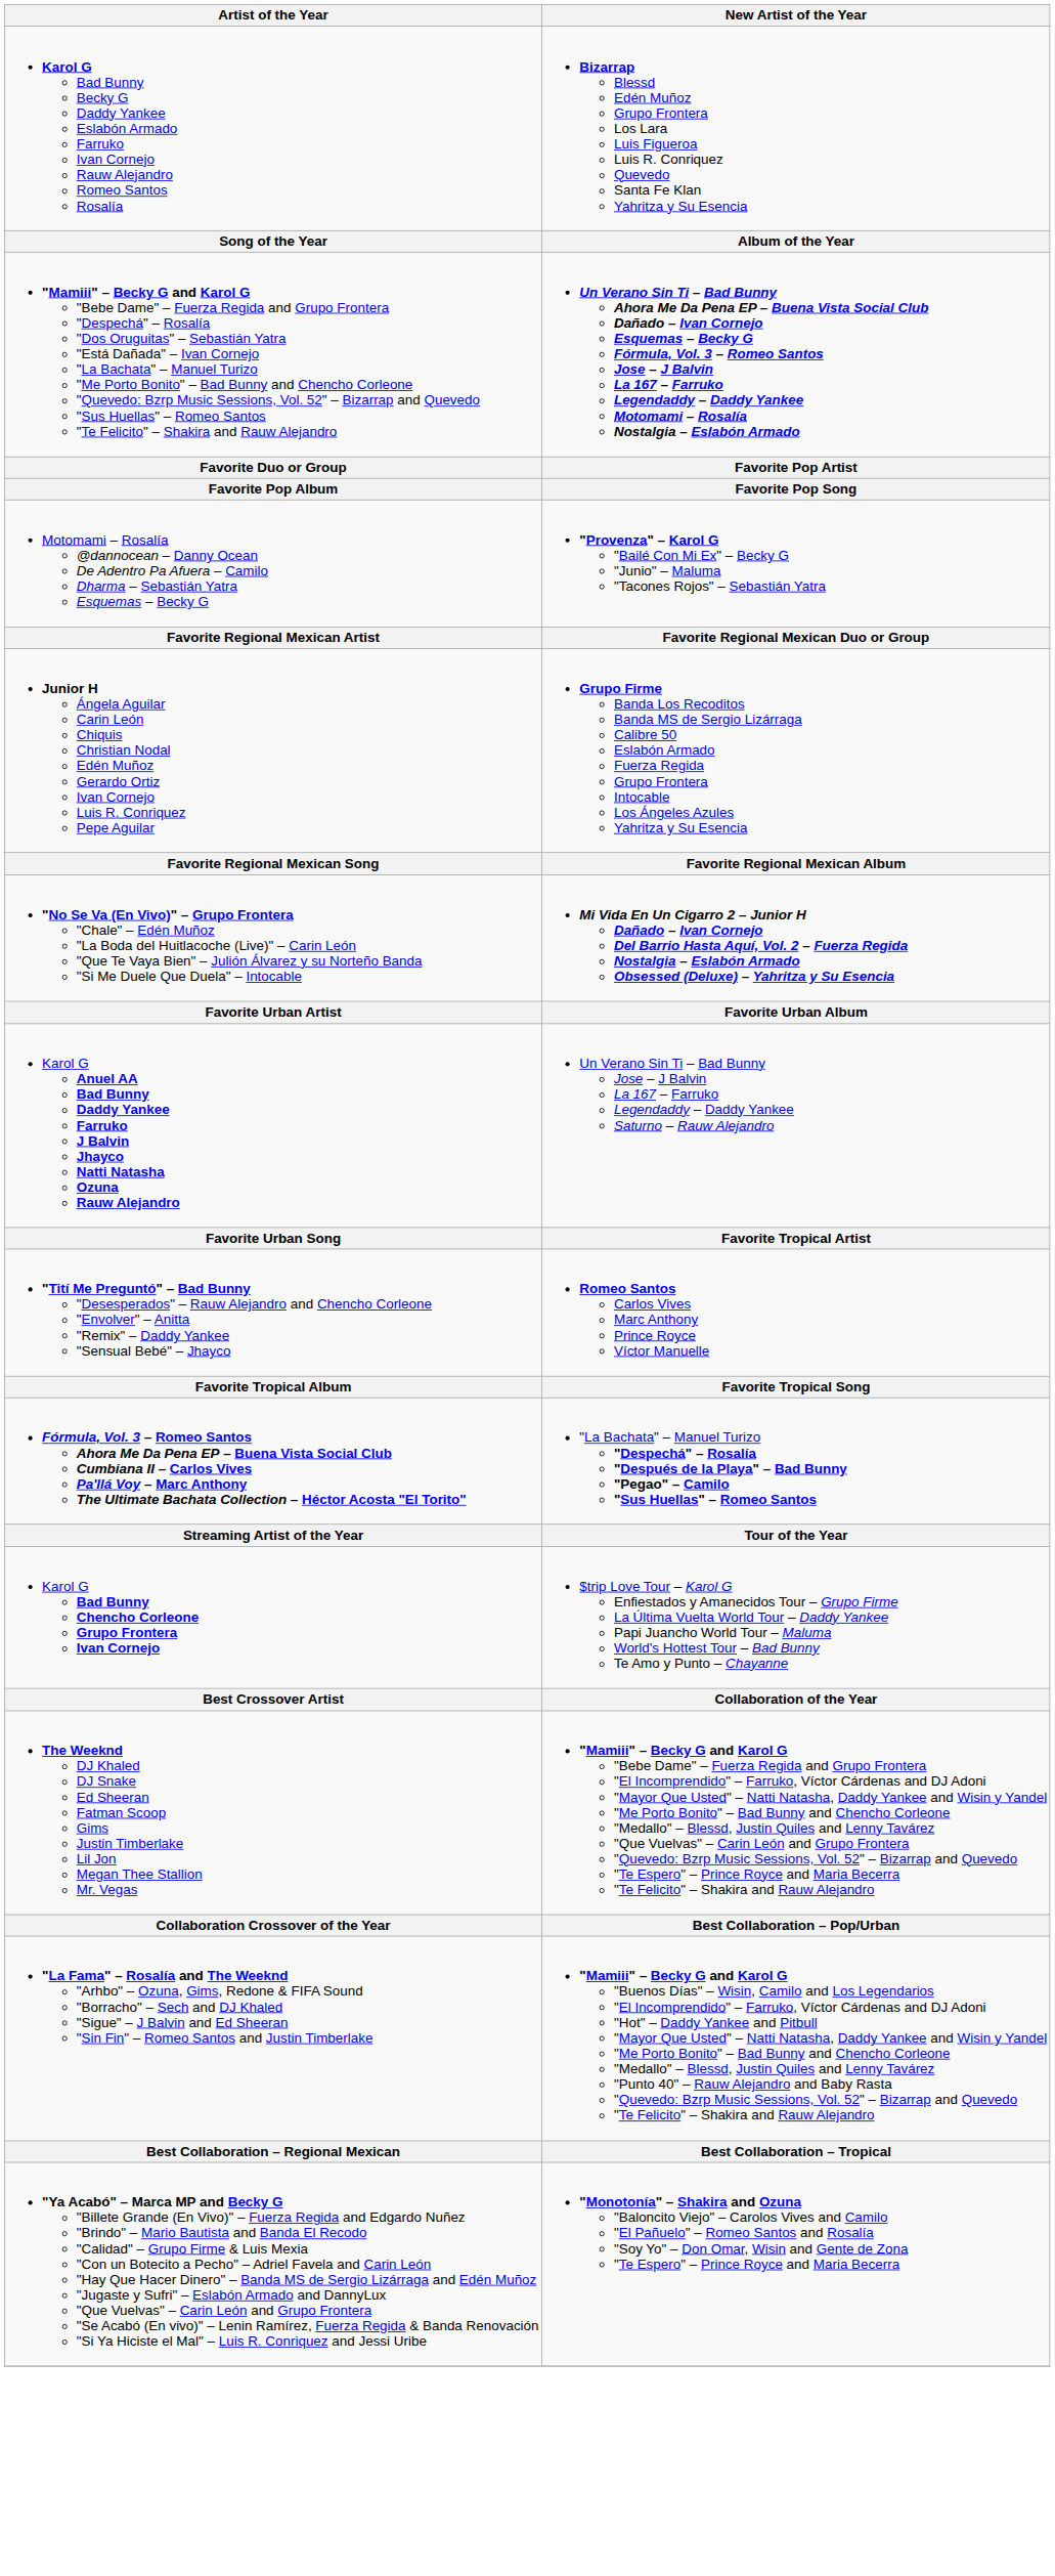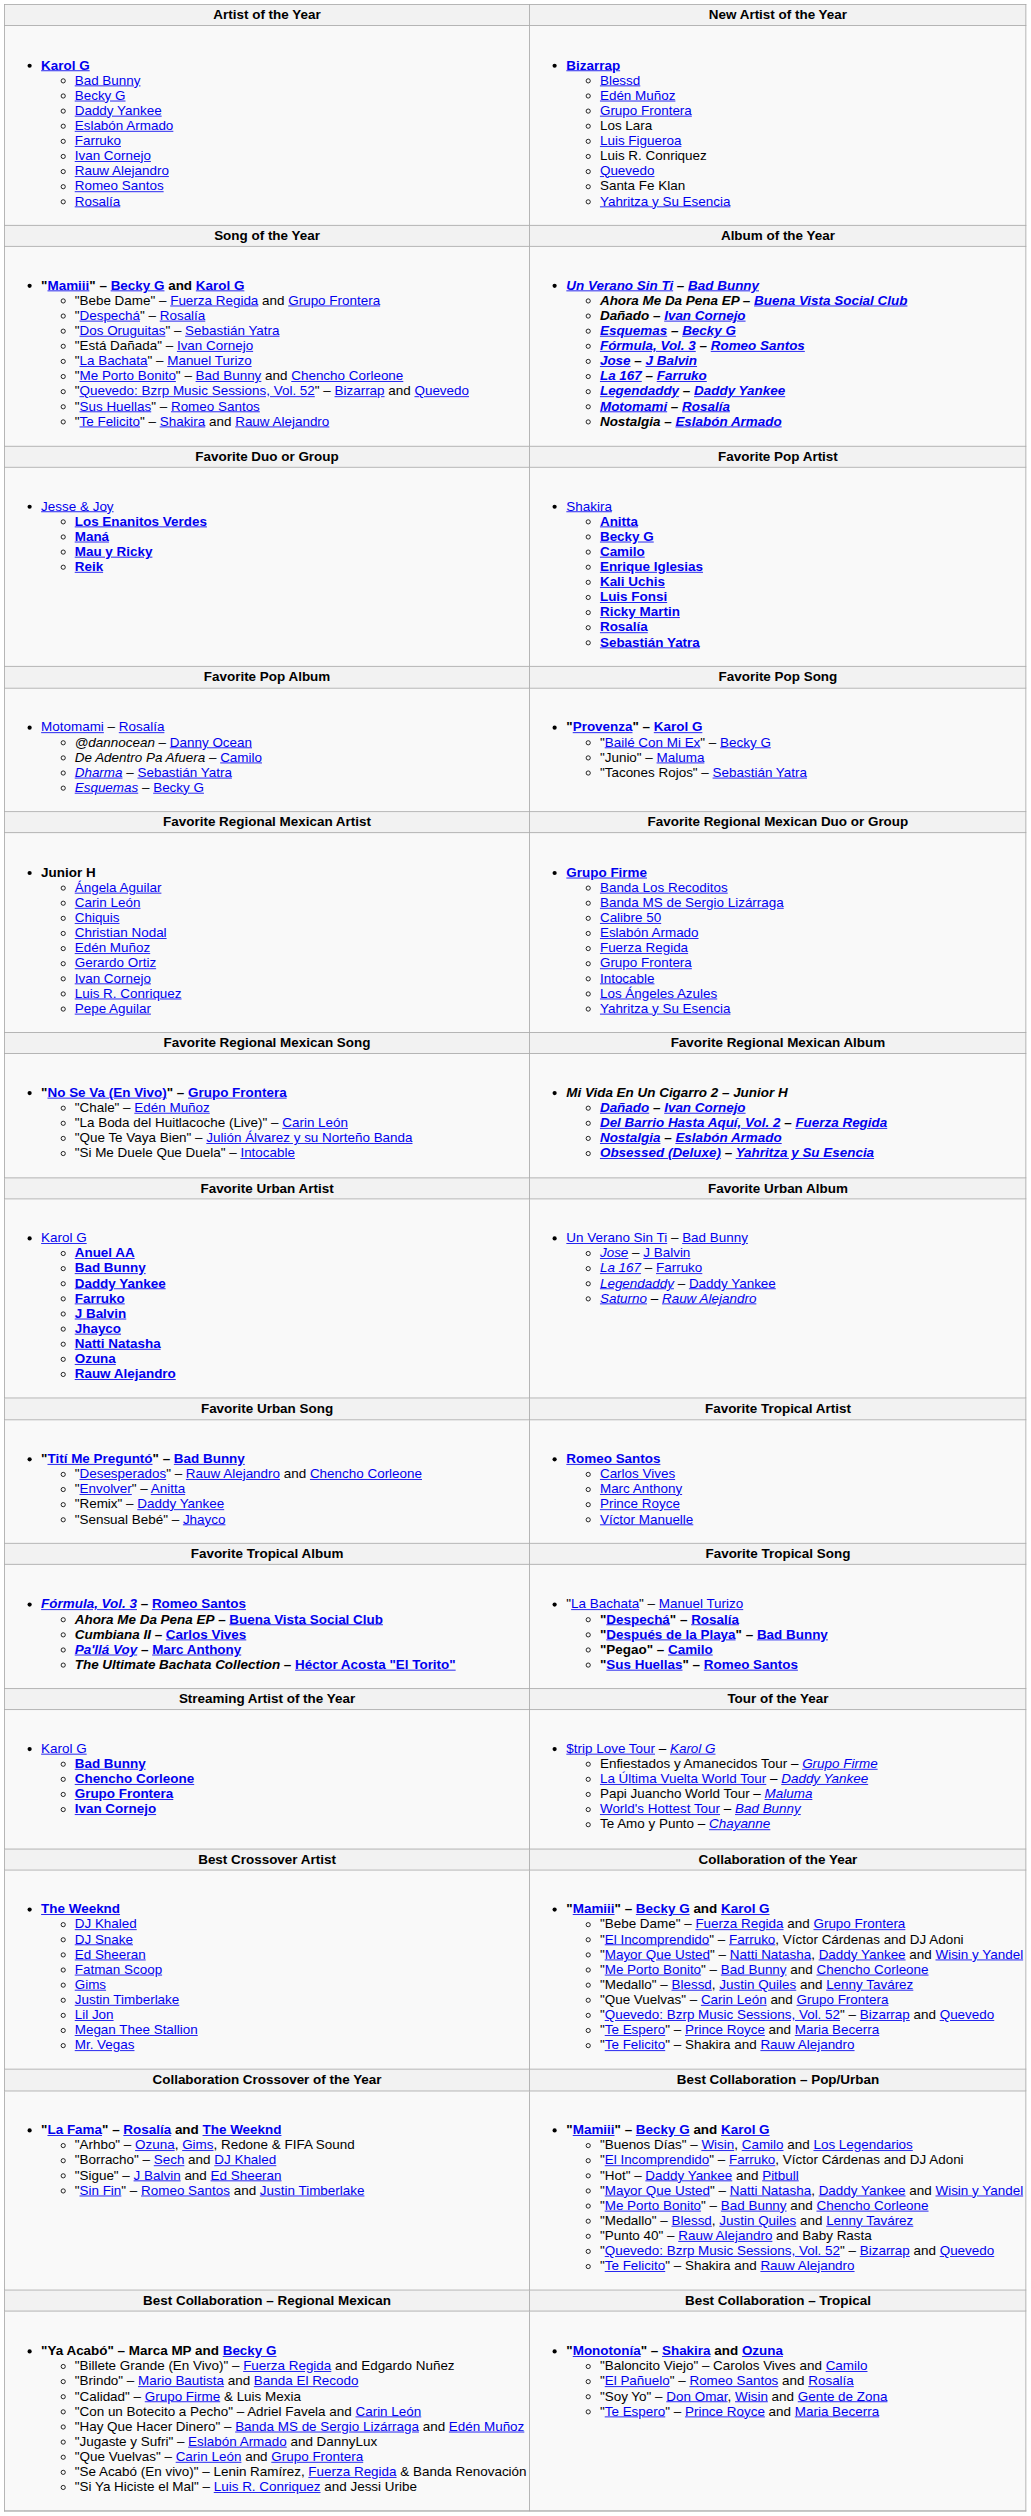 <table class="wikitable" style="width=">
 <tr>
 <th style="width=">Artist of the Year</th>
 <th style="width=">New Artist of the Year</th>
 </tr>
 <tr>
 <td valign="top"><br><ul><li><strong><a href='#'>Karol G</a></strong><ul><li><a href='#'>Bad Bunny</a></li><li><a href='#'>Becky G</a></li><li><a href='#'>Daddy Yankee</a></li><li><a href='#'>Eslabón Armado</a></li><li><a href='#'>Farruko</a></li><li><a href='#'>Ivan Cornejo</a></li><li><a href='#'>Rauw Alejandro</a></li><li><a href='#'>Romeo Santos</a></li><li><a href='#'>Rosalía</a></li></ul></li></ul></td>
 <td valign="top"><br><ul><li><strong><a href='#'>Bizarrap</a></strong><ul><li><a href='#'>Blessd</a></li><li><a href='#'>Edén Muñoz</a></li><li><a href='#'>Grupo Frontera</a></li><li>Los Lara</li><li><a href='#'>Luis Figueroa</a></li><li>Luis R. Conriquez</li><li><a href='#'>Quevedo</a></li><li>Santa Fe Klan</li><li><a href='#'>Yahritza y Su Esencia</a></li></ul></li></ul></td>
 </tr>
 <tr>
 <th style="width=">Song of the Year</th>
 <th style="width=">Album of the Year</th>
 </tr>
 <tr>
 <td valign="top"><br><ul><li><strong>"<a href='#'>Mamiii</a>" – <a href='#'>Becky G</a> and <a href='#'>Karol G</a></strong><ul><li>"Bebe Dame" – <a href='#'>Fuerza Regida</a> and <a href='#'>Grupo Frontera</a></li><li>"<a href='#'>Despechá</a>" – <a href='#'>Rosalía</a></li><li>"<a href='#'>Dos Oruguitas</a>" – <a href='#'>Sebastián Yatra</a></li><li>"Está Dañada" – <a href='#'>Ivan Cornejo</a></li><li>"<a href='#'>La Bachata</a>" – <a href='#'>Manuel Turizo</a></li><li>"<a href='#'>Me Porto Bonito</a>" – <a href='#'>Bad Bunny</a> and <a href='#'>Chencho Corleone</a></li><li>"<a href='#'>Quevedo: Bzrp Music Sessions, Vol. 52</a>" – <a href='#'>Bizarrap</a> and <a href='#'>Quevedo</a></li><li>"<a href='#'>Sus Huellas</a>" – <a href='#'>Romeo Santos</a></li><li>"<a href='#'>Te Felicito</a>" – <a href='#'>Shakira</a> and <a href='#'>Rauw Alejandro</a></li></ul></li></ul></td>
 <td valign="top"><br><ul><li><strong><em><a href='#'>Un Verano Sin Ti</a><em> – <a href='#'>Bad Bunny</a><strong><ul><li></em>Ahora Me Da Pena EP<em> – <a href='#'>Buena Vista Social Club</a></li><li></em>Dañado<em> – <a href='#'>Ivan Cornejo</a></li><li></em><a href='#'>Esquemas</a><em> – <a href='#'>Becky G</a></li><li></em><a href='#'>Fórmula, Vol. 3</a><em> – <a href='#'>Romeo Santos</a></li><li></em><a href='#'>Jose</a><em> – <a href='#'>J Balvin</a></li><li></em><a href='#'>La 167</a><em> – <a href='#'>Farruko</a></li><li></em><a href='#'>Legendaddy</a><em> – <a href='#'>Daddy Yankee</a></li><li></em><a href='#'>Motomami</a><em> – <a href='#'>Rosalía</a></li><li></em>Nostalgia<em> – <a href='#'>Eslabón Armado</a></li></ul></li></ul></td>
 </tr>
 <tr>
 <th style="width=">Favorite Duo or Group</th>
 <th style="width=">Favorite Pop Artist</th>
+</tr>
+<tr>
+<td valign="top"><br><ul><li></strong><a href='#'>Jesse & Joy</a><strong><ul><li><a href='#'>Los Enanitos Verdes</a></li><li><a href='#'>Maná</a></li><li><a href='#'>Mau y Ricky</a></li><li><a href='#'>Reik</a></li></ul></li></ul></td>
+<td valign="top"><br><ul><li></strong><a href='#'>Shakira</a><strong><ul><li><a href='#'>Anitta</a></li><li><a href='#'>Becky G</a></li><li><a href='#'>Camilo</a></li><li><a href='#'>Enrique Iglesias</a></li><li><a href='#'>Kali Uchis</a></li><li><a href='#'>Luis Fonsi</a></li><li><a href='#'>Ricky Martin</a></li><li><a href='#'>Rosalía</a></li><li><a href='#'>Sebastián Yatra</a></li></ul></li></ul></td>
 </tr>
 <tr>
 <th style="width=">Favorite Pop Album</th>
 <th style="width=">Favorite Pop Song</th>
 </tr>
 <tr>
 <td valign="top"><br><ul><li></em></strong><a href='#'>Motomami</a></em> – <a href='#'>Rosalía</a></strong><ul><li><em>@dannocean</em> – <a href='#'>Danny Ocean</a></li><li><em>De Adentro Pa Afuera</em> – <a href='#'>Camilo</a></li><li><em><a href='#'>Dharma</a></em> – <a href='#'>Sebastián Yatra</a></li><li><em><a href='#'>Esquemas</a></em> – <a href='#'>Becky G</a></li></ul></li></ul></td>
 <td valign="top"><br><ul><li><strong>"<a href='#'>Provenza</a>" – <a href='#'>Karol G</a></strong><ul><li>"<a href='#'>Bailé Con Mi Ex</a>" – <a href='#'>Becky G</a></li><li>"Junio" – <a href='#'>Maluma</a></li><li>"Tacones Rojos" – <a href='#'>Sebastián Yatra</a></li></ul></li></ul></td>
 </tr>
 <tr>
 <th style="width=">Favorite Regional Mexican Artist</th>
 <th style="width=">Favorite Regional Mexican Duo or Group</th>
 </tr>
 <tr>
 <td valign="top"><br><ul><li><strong>Junior H</strong><ul><li><a href='#'>Ángela Aguilar</a></li><li><a href='#'>Carin León</a></li><li><a href='#'>Chiquis</a></li><li><a href='#'>Christian Nodal</a></li><li><a href='#'>Edén Muñoz</a></li><li><a href='#'>Gerardo Ortiz</a></li><li><a href='#'>Ivan Cornejo</a></li><li><a href='#'>Luis R. Conriquez</a></li><li><a href='#'>Pepe Aguilar</a></li></ul></li></ul></td>
 <td valign="top"><br><ul><li><strong><a href='#'>Grupo Firme</a></strong><ul><li><a href='#'>Banda Los Recoditos</a></li><li><a href='#'>Banda MS de Sergio Lizárraga</a></li><li><a href='#'>Calibre 50</a></li><li><a href='#'>Eslabón Armado</a></li><li><a href='#'>Fuerza Regida</a></li><li><a href='#'>Grupo Frontera</a></li><li><a href='#'>Intocable</a></li><li><a href='#'>Los Ángeles Azules</a></li><li><a href='#'>Yahritza y Su Esencia</a></li></ul></li></ul></td>
 </tr>
 <tr>
 <th style="width=">Favorite Regional Mexican Song</th>
 <th style="width=">Favorite Regional Mexican Album</th>
 </tr>
 <tr>
 <td valign="top"><br><ul><li><strong>"<a href='#'>No Se Va (En Vivo)</a>" – <a href='#'>Grupo Frontera</a></strong><ul><li>"Chale" – <a href='#'>Edén Muñoz</a></li><li>"La Boda del Huitlacoche (Live)" – <a href='#'>Carin León</a></li><li>"Que Te Vaya Bien" – <a href='#'>Julión Álvarez y su Norteño Banda</a></li><li>"Si Me Duele Que Duela" – <a href='#'>Intocable</a></li></ul></li></ul></td>
 <td valign="top"><br><ul><li><strong><em>Mi Vida En Un Cigarro 2<em> – Junior H<strong><ul><li></em><a href='#'>Dañado</a><em> – <a href='#'>Ivan Cornejo</a></li><li></em><a href='#'>Del Barrio Hasta Aquí, Vol. 2</a><em> – <a href='#'>Fuerza Regida</a></li><li></em><a href='#'>Nostalgia</a><em> – <a href='#'>Eslabón Armado</a></li><li></em><a href='#'>Obsessed (Deluxe)</a><em> – <a href='#'>Yahritza y Su Esencia</a></li></ul></li></ul></td>
 </tr>
 <tr>
 <th style="width=">Favorite Urban Artist</th>
 <th style="width=">Favorite Urban Album</th>
 </tr>
 <tr>
 <td valign="top"><br><ul><li></strong><a href='#'>Karol G</a><strong><ul><li><a href='#'>Anuel AA</a></li><li><a href='#'>Bad Bunny</a></li><li><a href='#'>Daddy Yankee</a></li><li><a href='#'>Farruko</a></li><li><a href='#'>J Balvin</a></li><li><a href='#'>Jhayco</a></li><li><a href='#'>Natti Natasha</a></li><li><a href='#'>Ozuna</a></li><li><a href='#'>Rauw Alejandro</a></li></ul></li></ul></td>
 <td valign="top"><br><ul><li></em></strong><a href='#'>Un Verano Sin Ti</a></em> – <a href='#'>Bad Bunny</a></strong><ul><li><em><a href='#'>Jose</a></em> – <a href='#'>J Balvin</a></li><li><em><a href='#'>La 167</a></em> – <a href='#'>Farruko</a></li><li><em><a href='#'>Legendaddy</a></em> – <a href='#'>Daddy Yankee</a></li><li><em><a href='#'>Saturno</a> – <a href='#'>Rauw Alejandro</a></li></ul></li></ul></td>
 </tr>
 <tr>
 <th style="width=">Favorite Urban Song</th>
 <th style="width=">Favorite Tropical Artist</th>
 </tr>
 <tr>
 <td valign="top"><br><ul><li><strong>"<a href='#'>Tití Me Preguntó</a>" – <a href='#'>Bad Bunny</a></strong><ul><li>"<a href='#'>Desesperados</a>" – <a href='#'>Rauw Alejandro</a> and <a href='#'>Chencho Corleone</a></li><li>"<a href='#'>Envolver</a>" – <a href='#'>Anitta</a></li><li>"Remix" – <a href='#'>Daddy Yankee</a></li><li>"Sensual Bebé" – <a href='#'>Jhayco</a></li></ul></li></ul></td>
 <td valign="top"><br><ul><li><strong><a href='#'>Romeo Santos</a></strong><ul><li><a href='#'>Carlos Vives</a></li><li><a href='#'>Marc Anthony</a></li><li><a href='#'>Prince Royce</a></li><li><a href='#'>Víctor Manuelle</a></li></ul></li></ul></td>
 </tr>
 <tr>
 <th style="width=">Favorite Tropical Album</th>
 <th style="width=">Favorite Tropical Song</th>
 </tr>
 <tr>
 <td valign="top"><br><ul><li><strong><em><a href='#'>Fórmula, Vol. 3</a></em> – <a href='#'>Romeo Santos</a><strong><ul><li><em>Ahora Me Da Pena EP</em> – <a href='#'>Buena Vista Social Club</a></li><li><em>Cumbiana II</em> – <a href='#'>Carlos Vives</a></li><li><em><a href='#'>Pa'llá Voy</a></em> – <a href='#'>Marc Anthony</a></li><li><em>The Ultimate Bachata Collection</em> – <a href='#'>Héctor Acosta "El Torito"</a></li></ul></li></ul></td>
 <td valign="top"><br><ul><li></strong>"<a href='#'>La Bachata</a>" – <a href='#'>Manuel Turizo</a><strong><ul><li>"<a href='#'>Despechá</a>" – <a href='#'>Rosalía</a></li><li>"<a href='#'>Después de la Playa</a>" – <a href='#'>Bad Bunny</a></li><li>"Pegao" – <a href='#'>Camilo</a></li><li>"<a href='#'>Sus Huellas</a>" – <a href='#'>Romeo Santos</a></li></ul></li></ul></td>
 </tr>
 <tr>
 <th style="width=">Streaming Artist of the Year</th>
 <th style="width=">Tour of the Year</th>
 </tr>
 <tr>
 <td valign="top"><br><ul><li></strong><a href='#'>Karol G</a><strong><ul><li><a href='#'>Bad Bunny</a></li><li><a href='#'>Chencho Corleone</a></li><li><a href='#'>Grupo Frontera</a></li><li><a href='#'>Ivan Cornejo</a></li></ul></li></ul></td>
 <td valign="top"><br><ul><li></em></strong><a href='#'>$trip Love Tour</a><em> – <a href='#'>Karol G</a></strong><ul><li></em>Enfiestados y Amanecidos Tour<em> – <a href='#'>Grupo Firme</a></li><li></em><a href='#'>La Última Vuelta World Tour</a><em> – <a href='#'>Daddy Yankee</a></li><li></em>Papi Juancho World Tour<em> – <a href='#'>Maluma</a></li><li></em><a href='#'>World's Hottest Tour</a><em> – <a href='#'>Bad Bunny</a></li><li></em>Te Amo y Punto<em> – <a href='#'>Chayanne</a></li></ul></li></ul></td>
 </tr>
 <tr>
 <th style="width=">Best Crossover Artist</th>
 <th style="width=">Collaboration of the Year</th>
 </tr>
 <tr>
 <td valign="top"><br><ul><li><strong><a href='#'>The Weeknd</a></strong><ul><li><a href='#'>DJ Khaled</a></li><li><a href='#'>DJ Snake</a></li><li><a href='#'>Ed Sheeran</a></li><li><a href='#'>Fatman Scoop</a></li><li><a href='#'>Gims</a></li><li><a href='#'>Justin Timberlake</a></li><li><a href='#'>Lil Jon</a></li><li><a href='#'>Megan Thee Stallion</a></li><li><a href='#'>Mr. Vegas</a></li></ul></li></ul></td>
 <td valign="top"><br><ul><li><strong>"<a href='#'>Mamiii</a>" – <a href='#'>Becky G</a> and <a href='#'>Karol G</a></strong><ul><li>"Bebe Dame" – <a href='#'>Fuerza Regida</a> and <a href='#'>Grupo Frontera</a></li><li>"<a href='#'>El Incomprendido</a>" – <a href='#'>Farruko</a>, Víctor Cárdenas and DJ Adoni</li><li>"<a href='#'>Mayor Que Usted</a>" – <a href='#'>Natti Natasha</a>, <a href='#'>Daddy Yankee</a> and <a href='#'>Wisin y Yandel</a></li><li>"<a href='#'>Me Porto Bonito</a>" – <a href='#'>Bad Bunny</a> and <a href='#'>Chencho Corleone</a></li><li>"Medallo" – <a href='#'>Blessd</a>, <a href='#'>Justin Quiles</a> and <a href='#'>Lenny Tavárez</a></li><li>"Que Vuelvas" – <a href='#'>Carin León</a> and <a href='#'>Grupo Frontera</a></li><li>"<a href='#'>Quevedo: Bzrp Music Sessions, Vol. 52</a>" – <a href='#'>Bizarrap</a> and <a href='#'>Quevedo</a></li><li>"<a href='#'>Te Espero</a>" – <a href='#'>Prince Royce</a> and <a href='#'>Maria Becerra</a></li><li>"<a href='#'>Te Felicito</a>" – Shakira and <a href='#'>Rauw Alejandro</a></li></ul></li></ul></td>
 </tr>
 <tr>
 <th style="width=">Collaboration Crossover of the Year</th>
 <th style="width=">Best Collaboration – Pop/Urban</th>
 </tr>
 <tr>
 <td valign="top"><br><ul><li><strong>"<a href='#'>La Fama</a>" – <a href='#'>Rosalía</a> and <a href='#'>The Weeknd</a></strong><ul><li>"Arhbo" – <a href='#'>Ozuna</a>, <a href='#'>Gims</a>, Redone & FIFA Sound</li><li>"Borracho" – <a href='#'>Sech</a> and <a href='#'>DJ Khaled</a></li><li>"Sigue" – <a href='#'>J Balvin</a> and <a href='#'>Ed Sheeran</a></li><li>"<a href='#'>Sin Fin</a>" – <a href='#'>Romeo Santos</a> and <a href='#'>Justin Timberlake</a></li></ul></li></ul></td>
 <td valign="top"><br><ul><li><strong>"<a href='#'>Mamiii</a>" – <a href='#'>Becky G</a> and <a href='#'>Karol G</a></strong><ul><li>"Buenos Días" – <a href='#'>Wisin</a>, <a href='#'>Camilo</a> and <a href='#'>Los Legendarios</a></li><li>"<a href='#'>El Incomprendido</a>" – <a href='#'>Farruko</a>, Víctor Cárdenas and DJ Adoni</li><li>"Hot" – <a href='#'>Daddy Yankee</a> and <a href='#'>Pitbull</a></li><li>"<a href='#'>Mayor Que Usted</a>" – <a href='#'>Natti Natasha</a>, <a href='#'>Daddy Yankee</a> and <a href='#'>Wisin y Yandel</a></li><li>"<a href='#'>Me Porto Bonito</a>" – <a href='#'>Bad Bunny</a> and <a href='#'>Chencho Corleone</a></li><li>"Medallo" – <a href='#'>Blessd</a>, <a href='#'>Justin Quiles</a> and <a href='#'>Lenny Tavárez</a></li><li>"Punto 40" – <a href='#'>Rauw Alejandro</a> and Baby Rasta</li><li>"<a href='#'>Quevedo: Bzrp Music Sessions, Vol. 52</a>" – <a href='#'>Bizarrap</a> and <a href='#'>Quevedo</a></li><li>"<a href='#'>Te Felicito</a>" – Shakira and <a href='#'>Rauw Alejandro</a></li></ul></li></ul></td>
 </tr>
 <tr>
 <th style="width=">Best Collaboration – Regional Mexican</th>
 <th style="width=">Best Collaboration – Tropical</th>
 </tr>
 <tr>
 <td valign="top"><br><ul><li><strong>"Ya Acabó" – Marca MP and <a href='#'>Becky G</a></strong><ul><li>"Billete Grande (En Vivo)" – <a href='#'>Fuerza Regida</a> and Edgardo Nuñez</li><li>"Brindo" – <a href='#'>Mario Bautista</a> and <a href='#'>Banda El Recodo</a></li><li>"Calidad" – <a href='#'>Grupo Firme</a> & Luis Mexia</li><li>"Con un Botecito a Pecho" – Adriel Favela and <a href='#'>Carin León</a></li><li>"Hay Que Hacer Dinero" – <a href='#'>Banda MS de Sergio Lizárraga</a> and <a href='#'>Edén Muñoz</a></li><li>"Jugaste y Sufri" – <a href='#'>Eslabón Armado</a> and DannyLux</li><li>"Que Vuelvas" – <a href='#'>Carin León</a> and <a href='#'>Grupo Frontera</a></li><li>"Se Acabó (En vivo)" – Lenin Ramírez, <a href='#'>Fuerza Regida</a> & Banda Renovación</li><li>"Si Ya Hiciste el Mal" – <a href='#'>Luis R. Conriquez</a> and Jessi Uribe</li></ul></li></ul></td>
 <td valign="top"><br><ul><li><strong>"<a href='#'>Monotonía</a>" – <a href='#'>Shakira</a> and <a href='#'>Ozuna</a></strong><ul><li>"Baloncito Viejo" – Carolos Vives and <a href='#'>Camilo</a></li><li>"<a href='#'>El Pañuelo</a>" – <a href='#'>Romeo Santos</a> and <a href='#'>Rosalía</a></li><li>"Soy Yo" – <a href='#'>Don Omar</a>, <a href='#'>Wisin</a> and <a href='#'>Gente de Zona</a></li><li>"<a href='#'>Te Espero</a>" – <a href='#'>Prince Royce</a> and <a href='#'>Maria Becerra</a></li></ul></li></ul></td>
 </tr>
 <tr>
 </tr>
 </table>
